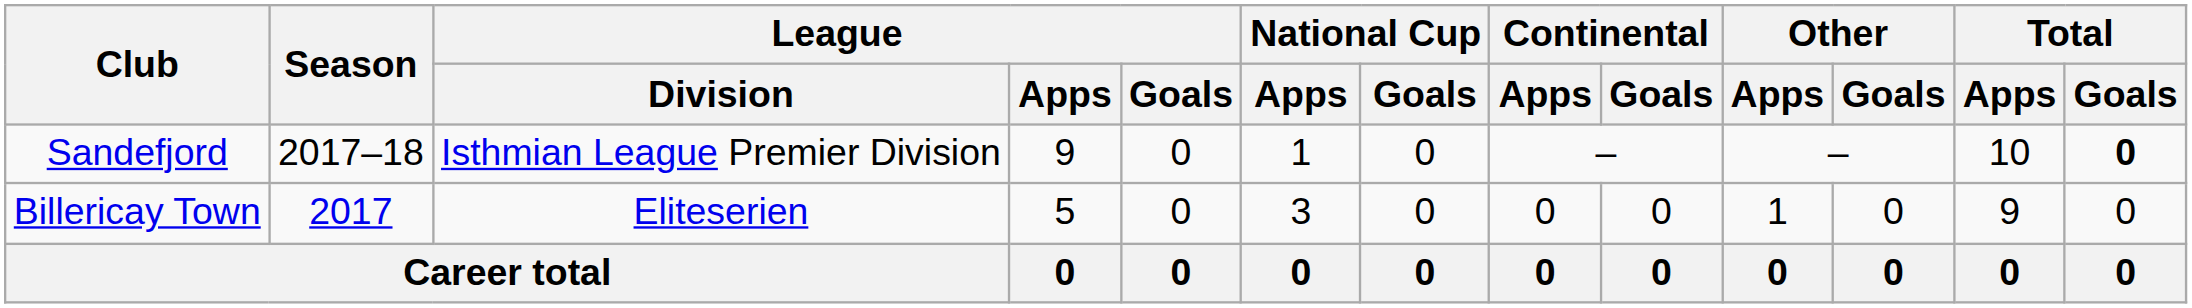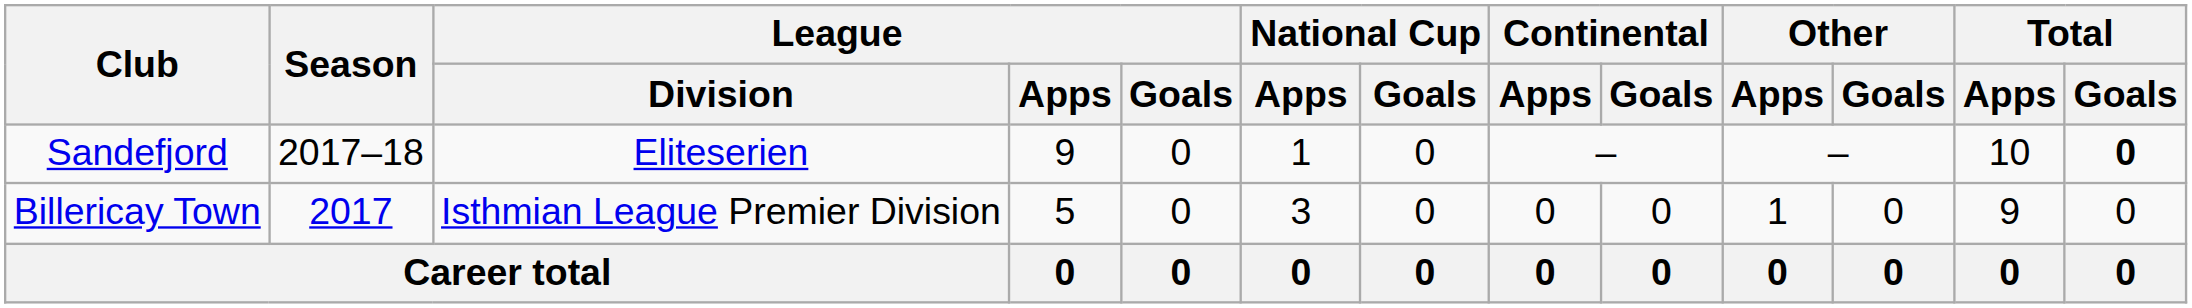 <table class="wikitable" style="text-align: center;">
 <tr>
 <th rowspan="2">Club</th>
 <th rowspan="2">Season</th>
 <th colspan="3">League</th>
 <th colspan="2">National Cup</th>
 <th colspan="2">Continental</th>
 <th colspan="2">Other</th>
 <th colspan="2">Total</th>
 </tr>
 <tr>
 <th>Division</th>
 <th>Apps</th>
 <th>Goals</th>
 <th>Apps</th>
 <th>Goals</th>
 <th>Apps</th>
 <th>Goals</th>
 <th>Apps</th>
 <th>Goals</th>
 <th>Apps</th>
 <th>Goals</th>
 </tr>
 <tr>
 <td valign="center"><a href='#'>Sandefjord</a></td>
 <td>2017–18</td>
-<td><a href='#'>Isthmian League</a> Premier Division</td>
+<td><a href='#'>Eliteserien</a></td>
 <td>9</td>
 <td>0</td>
 <td>1</td>
 <td>0</td>
 <td colspan="2">–</td>
 <td colspan="2">–</td>
 <td>10</td>
 <td><strong>0</strong></td>
 </tr>
 <tr>
 <td><a href='#'>Billericay Town</a></td>
 <td><a href='#'>2017</a></td>
-<td><a href='#'>Eliteserien</a></td>
+<td><a href='#'>Isthmian League</a> Premier Division</td>
 <td>5</td>
 <td>0</td>
 <td>3</td>
 <td>0</td>
 <td>0</td>
 <td>0</td>
 <td>1</td>
 <td>0</td>
 <td>9</td>
 <td>0</td>
 </tr>
 <tr>
 <th colspan="3">Career total</th>
 <th>0</th>
 <th>0</th>
 <th>0</th>
 <th>0</th>
 <th>0</th>
 <th>0</th>
 <th>0</th>
 <th>0</th>
 <th>0</th>
 <th>0</th>
 </tr>
 </table>
